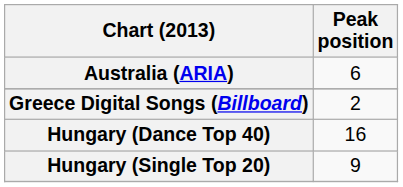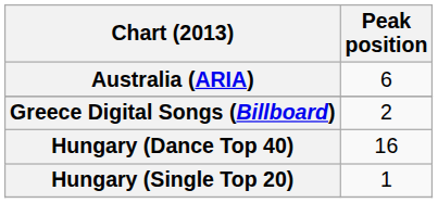 <table class="wikitable sortable plainrowheaders" style="text-align:center">
 <tr>
 <th scope="col">Chart (2013)</th>
 <th scope="col">Peak<br>position</th>
 </tr>
 <tr>
 <th scope="row">Australia (<a href='#'>ARIA</a>)</th>
 <td>6</td>
 </tr>
 <tr>
 </tr>
 <tr>
 </tr>
 <tr>
 </tr>
 <tr>
 <th scope="row">Greece Digital Songs (<em><a href='#'>Billboard</a></em>)</th>
 <td>2</td>
 </tr>
 <tr>
 <th scope="row">Hungary (Dance Top 40)</th>
 <td>16</td>
 </tr>
 <tr>
 <th scope="row">Hungary (Single Top 20)</th>
-<td>9</td>
+<td>1</td>
 </tr>
 <tr>
 </tr>
 <tr>
 </tr>
 <tr>
 </tr>
 <tr>
 </tr>
 <tr>
 </tr>
 <tr>
 </tr>
 <tr>
 </tr>
 <tr>
 </tr>
 <tr>
 </tr>
 <tr>
 </tr>
 <tr>
 </tr>
 <tr>
 </tr>
 <tr>
 </tr>
 </table>
